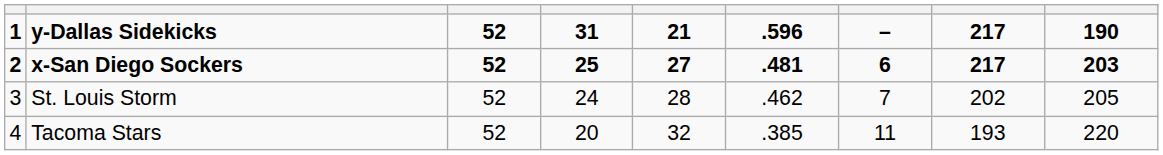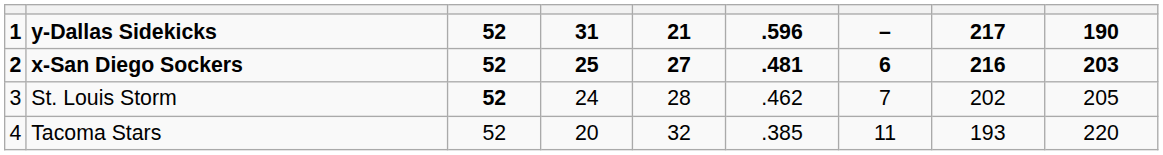 <table class="wikitable sortable">
 <tr>
 <th style="width 5em;"></th>
 <th style="width:20em;" class="unsortable"></th>
 <th style="width:4em;" class="unsortable"></th>
 <th style="width:4em;"></th>
 <th style="width:4em;"></th>
 <th style="width:5em;"></th>
 <th style="width:4em;"></th>
 <th style="width:5em;"></th>
 <th style="width:5em;"></th>
 </tr>
 <tr style="font-weight: bold; text-align: center;">
 <td>1</td>
 <td align=left>y-Dallas Sidekicks</td>
 <td>52</td>
 <td>31</td>
 <td>21</td>
 <td>.596</td>
 <td>–</td>
 <td>217</td>
 <td>190</td>
 </tr>
 <tr style="font-weight: bold; text-align: center;">
 <td>2</td>
 <td align=left>x-San Diego Sockers</td>
 <td>52</td>
 <td>25</td>
 <td>27</td>
 <td>.481</td>
 <td>6</td>
-<td>217</td>
+<td>216</td>
 <td>203</td>
 </tr>
 <tr style="text-align: center;">
 <td>3</td>
 <td align=left>St. Louis Storm</td>
-<td>52</td>
+<td><strong>52</strong></td>
 <td>24</td>
 <td>28</td>
 <td>.462</td>
 <td>7</td>
 <td>202</td>
 <td>205</td>
 </tr>
 <tr style="text-align: center;">
 <td>4</td>
 <td align=left>Tacoma Stars</td>
 <td>52</td>
 <td>20</td>
 <td>32</td>
 <td>.385</td>
 <td>11</td>
 <td>193</td>
 <td>220</td>
 </tr>
 </table>
